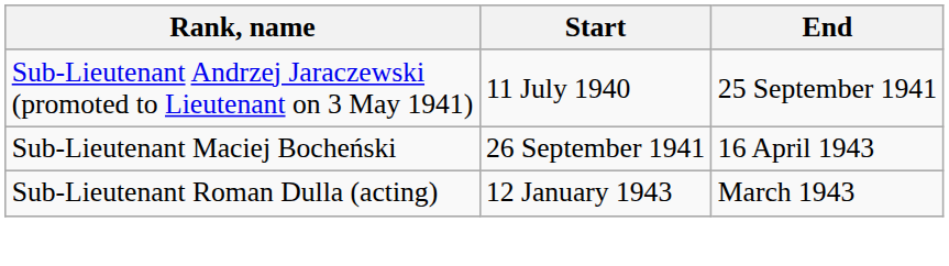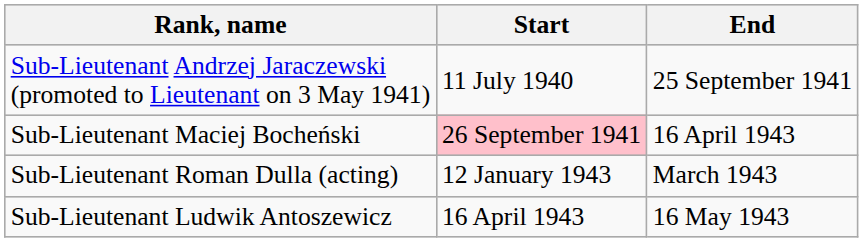 <table class="wikitable">
 <tr>
 <th>Rank, name</th>
 <th>Start</th>
 <th>End</th>
 </tr>
 <tr>
 <td><a href='#'>Sub-Lieutenant</a> <a href='#'>Andrzej Jaraczewski</a><br>(promoted to <a href='#'>Lieutenant</a> on 3 May 1941)</td>
 <td>11 July 1940</td>
 <td>25 September 1941</td>
 </tr>
 <tr>
 <td>Sub-Lieutenant Maciej Bocheński</td>
-<td>26 September 1941</td>
+<td style="background: pink;">26 September 1941</td>
 <td>16 April 1943</td>
 </tr>
 <tr>
 <td>Sub-Lieutenant Roman Dulla (acting)</td>
 <td>12 January 1943</td>
 <td>March 1943</td>
 </tr>
+<tr>
+<td>Sub-Lieutenant Ludwik Antoszewicz</td>
+<td>16 April 1943</td>
+<td>16 May 1943</td>
+</tr>
 </table>
